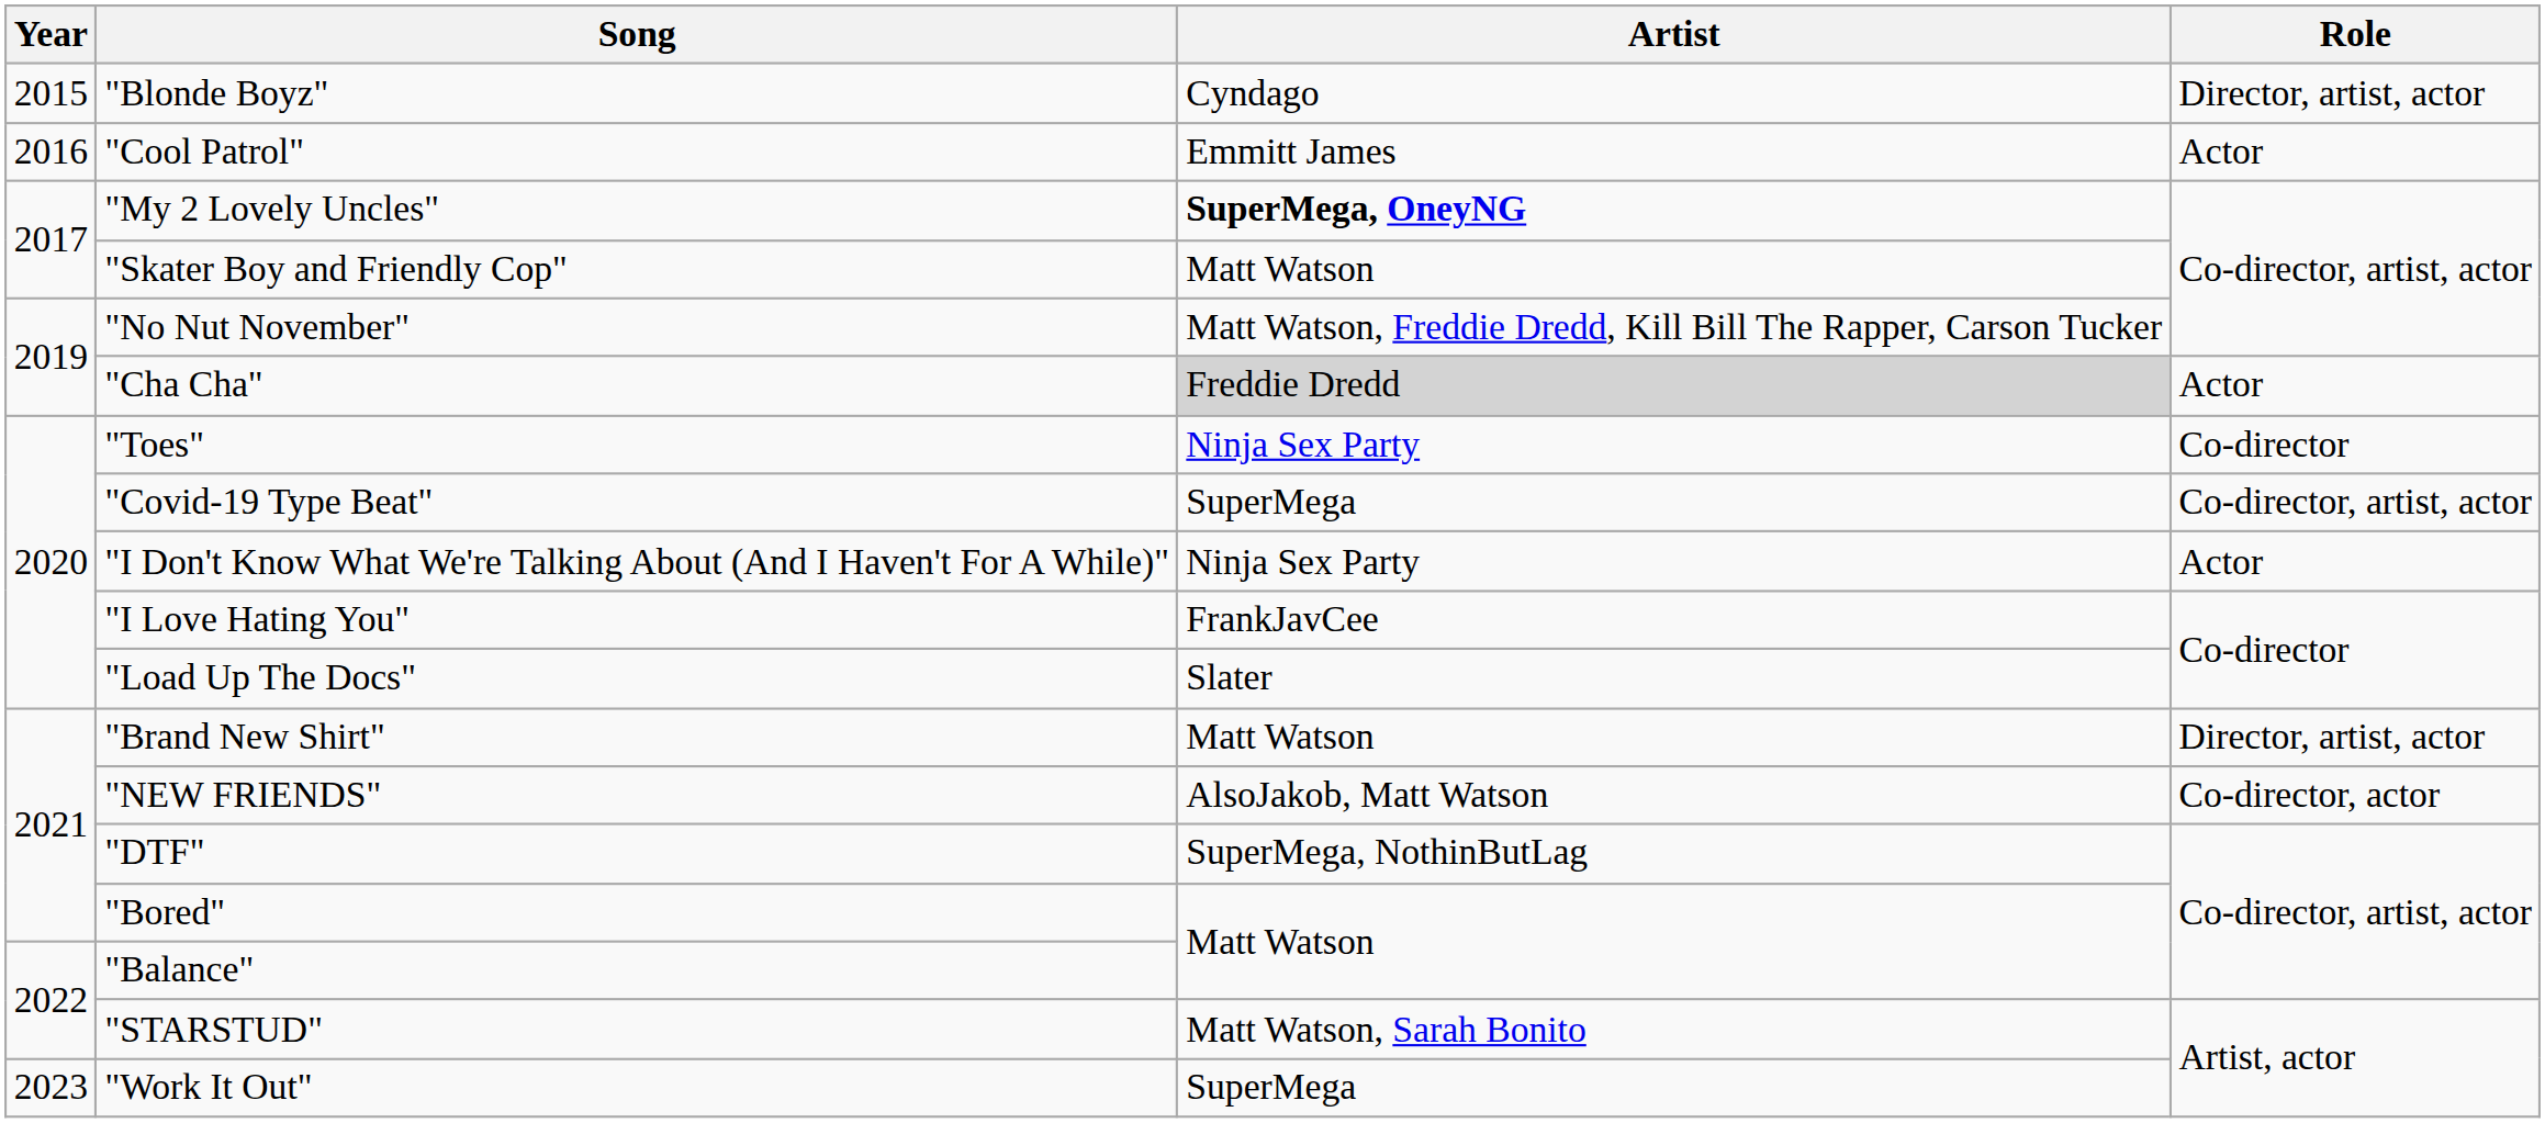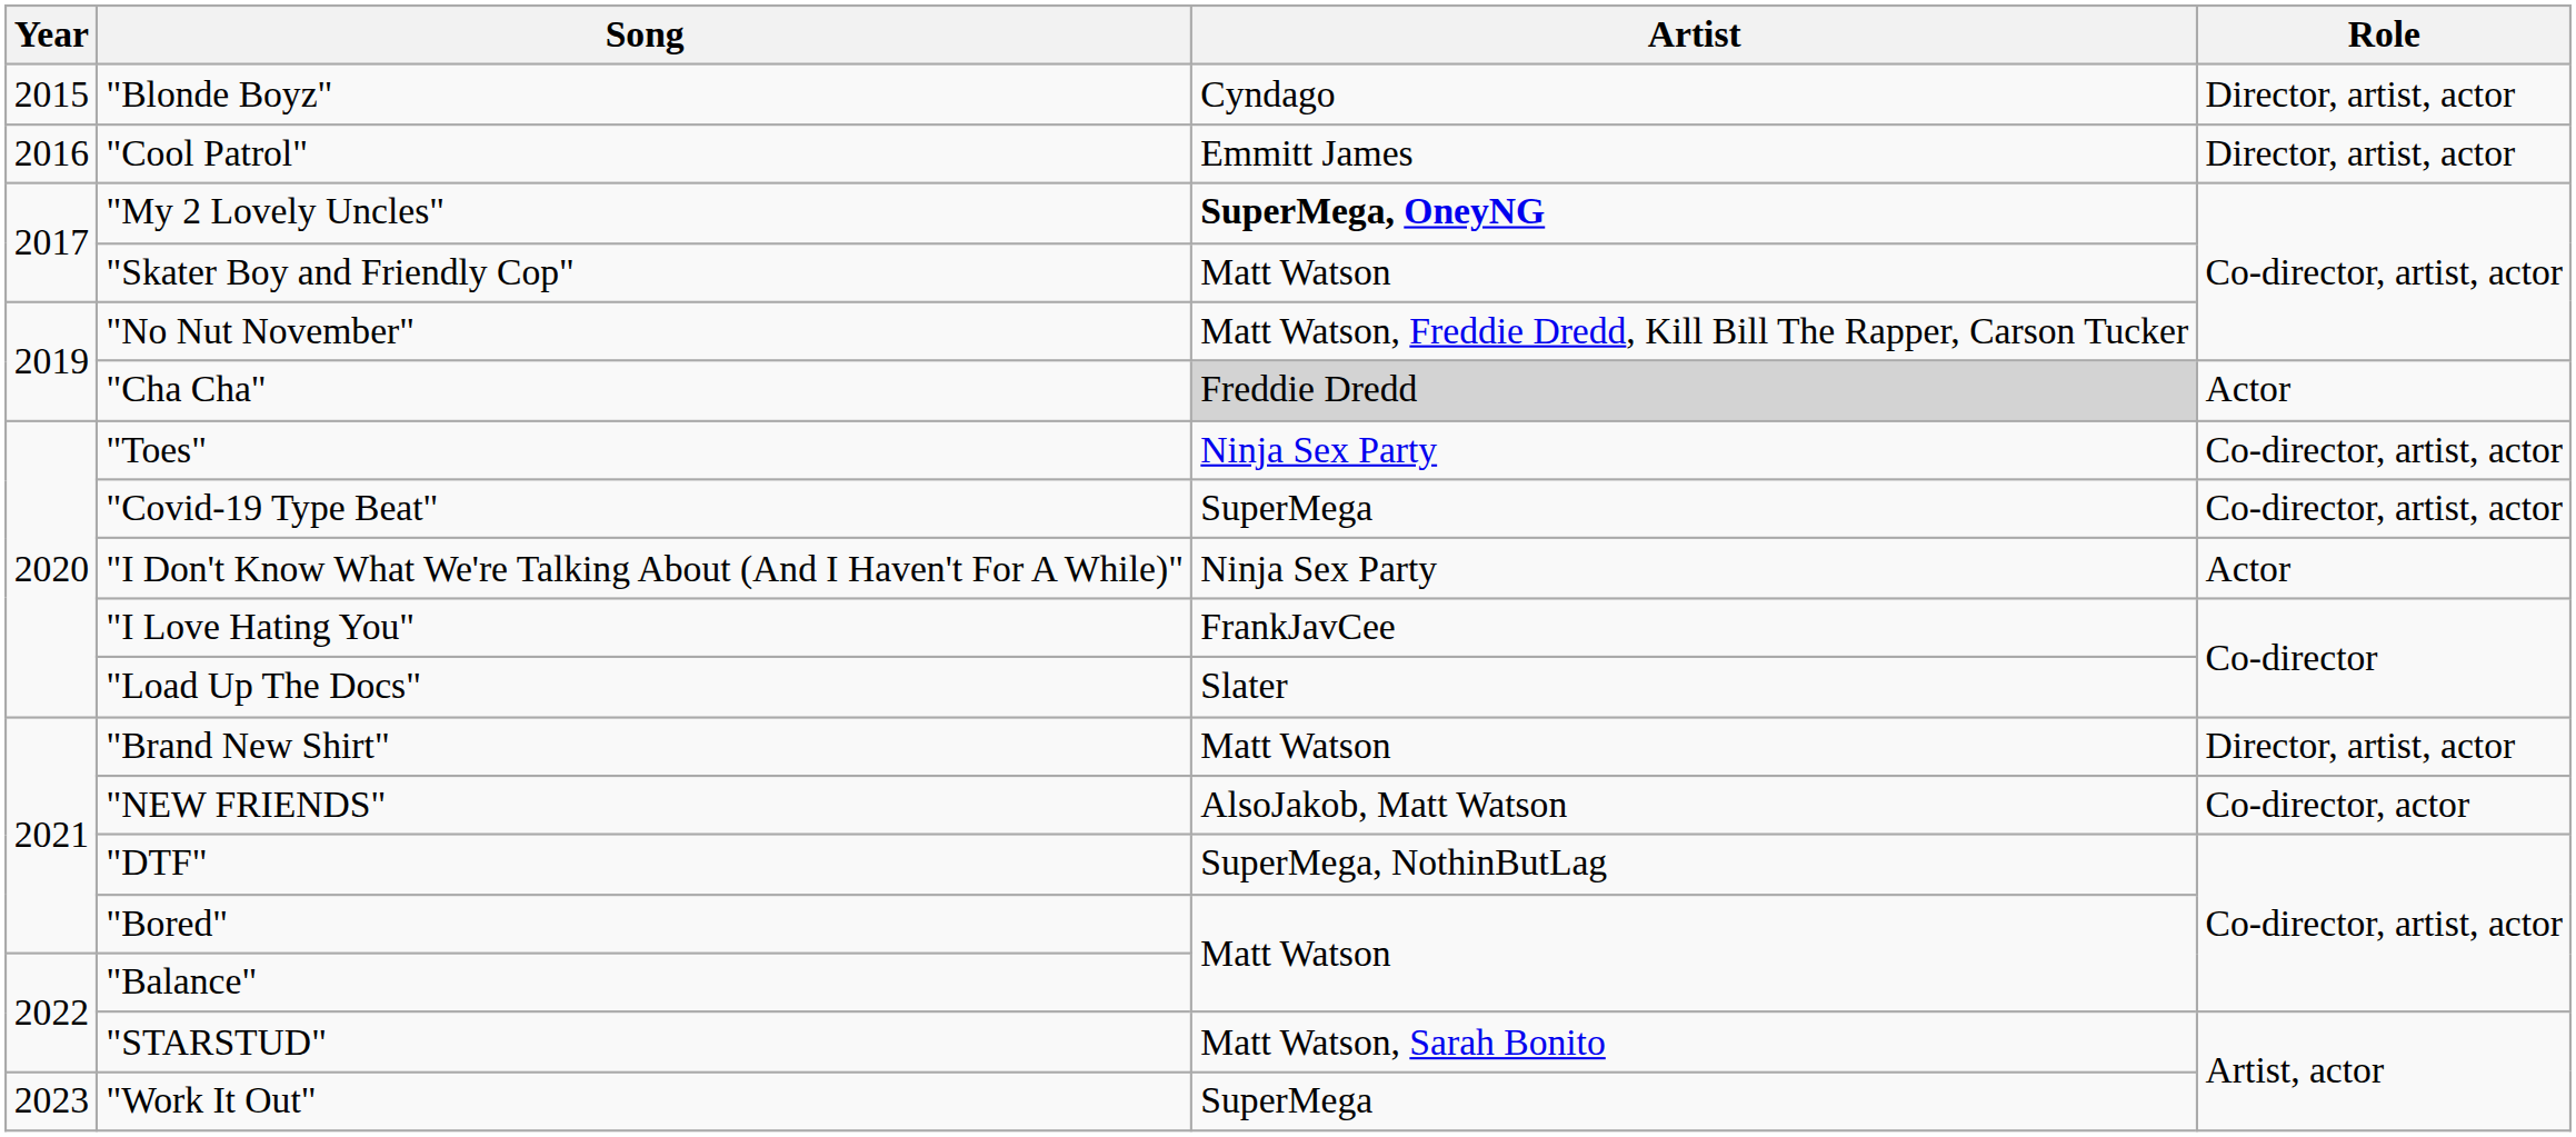 <table class="wikitable sortable mw-collapsible">
 <tr>
 <th>Year</th>
 <th>Song</th>
 <th>Artist</th>
 <th>Role</th>
 </tr>
 <tr>
 <td>2015</td>
 <td>"Blonde Boyz"</td>
 <td>Cyndago</td>
 <td>Director, artist, actor</td>
 </tr>
 <tr>
 <td>2016</td>
 <td>"Cool Patrol"</td>
 <td>Emmitt James</td>
-<td>Actor</td>
+<td>Director, artist, actor</td>
 </tr>
 <tr>
 <td rowspan="2">2017</td>
 <td>"My 2 Lovely Uncles"</td>
 <td><strong>SuperMega, <a href='#'>OneyNG</a></strong></td>
 <td rowspan="3">Co-director, artist, actor</td>
 </tr>
 <tr>
 <td>"Skater Boy and Friendly Cop"</td>
 <td>Matt Watson</td>
 </tr>
 <tr>
 <td rowspan="2">2019</td>
 <td>"No Nut November"</td>
 <td>Matt Watson, <a href='#'>Freddie Dredd</a>, Kill Bill The Rapper, Carson Tucker</td>
 </tr>
 <tr>
 <td>"Cha Cha"</td>
 <td style="background: lightgrey;">Freddie Dredd</td>
 <td>Actor</td>
 </tr>
 <tr>
 <td rowspan="5">2020</td>
 <td>"Toes"</td>
 <td><a href='#'>Ninja Sex Party</a></td>
-<td>Co-director</td>
+<td>Co-director, artist, actor</td>
 </tr>
 <tr>
 <td>"Covid-19 Type Beat"</td>
 <td>SuperMega</td>
 <td>Co-director, artist, actor</td>
 </tr>
 <tr>
 <td>"I Don't Know What We're Talking About (And I Haven't For A While)"</td>
 <td>Ninja Sex Party</td>
 <td>Actor</td>
 </tr>
 <tr>
 <td>"I Love Hating You"</td>
 <td>FrankJavCee</td>
 <td rowspan="2">Co-director</td>
 </tr>
 <tr>
 <td>"Load Up The Docs"</td>
 <td>Slater</td>
 </tr>
 <tr>
 <td rowspan="4">2021</td>
 <td>"Brand New Shirt"</td>
 <td>Matt Watson</td>
 <td>Director, artist, actor</td>
 </tr>
 <tr>
 <td>"NEW FRIENDS"</td>
 <td>AlsoJakob, Matt Watson</td>
 <td>Co-director, actor</td>
 </tr>
 <tr>
 <td>"DTF"</td>
 <td>SuperMega, NothinButLag</td>
 <td rowspan="3">Co-director, artist, actor</td>
 </tr>
 <tr>
 <td>"Bored"</td>
 <td rowspan="2">Matt Watson</td>
 </tr>
 <tr>
 <td rowspan="2">2022</td>
 <td>"Balance"</td>
 </tr>
 <tr>
 <td>"STARSTUD"</td>
 <td>Matt Watson, <a href='#'>Sarah Bonito</a></td>
 <td rowspan="2">Artist, actor</td>
 </tr>
 <tr>
 <td>2023</td>
 <td>"Work It Out"</td>
 <td>SuperMega</td>
 </tr>
 </table>
